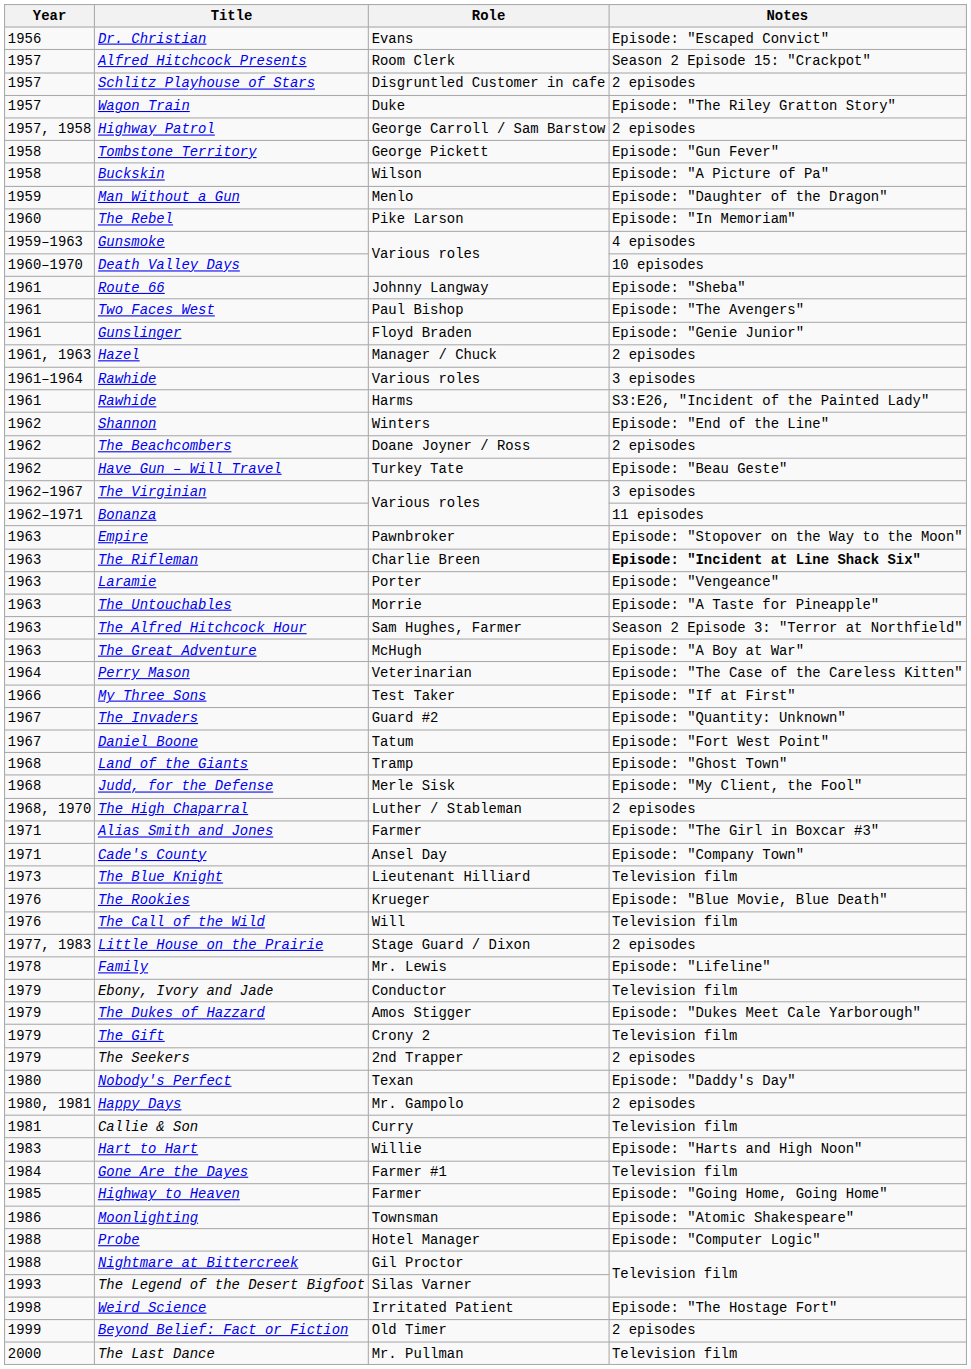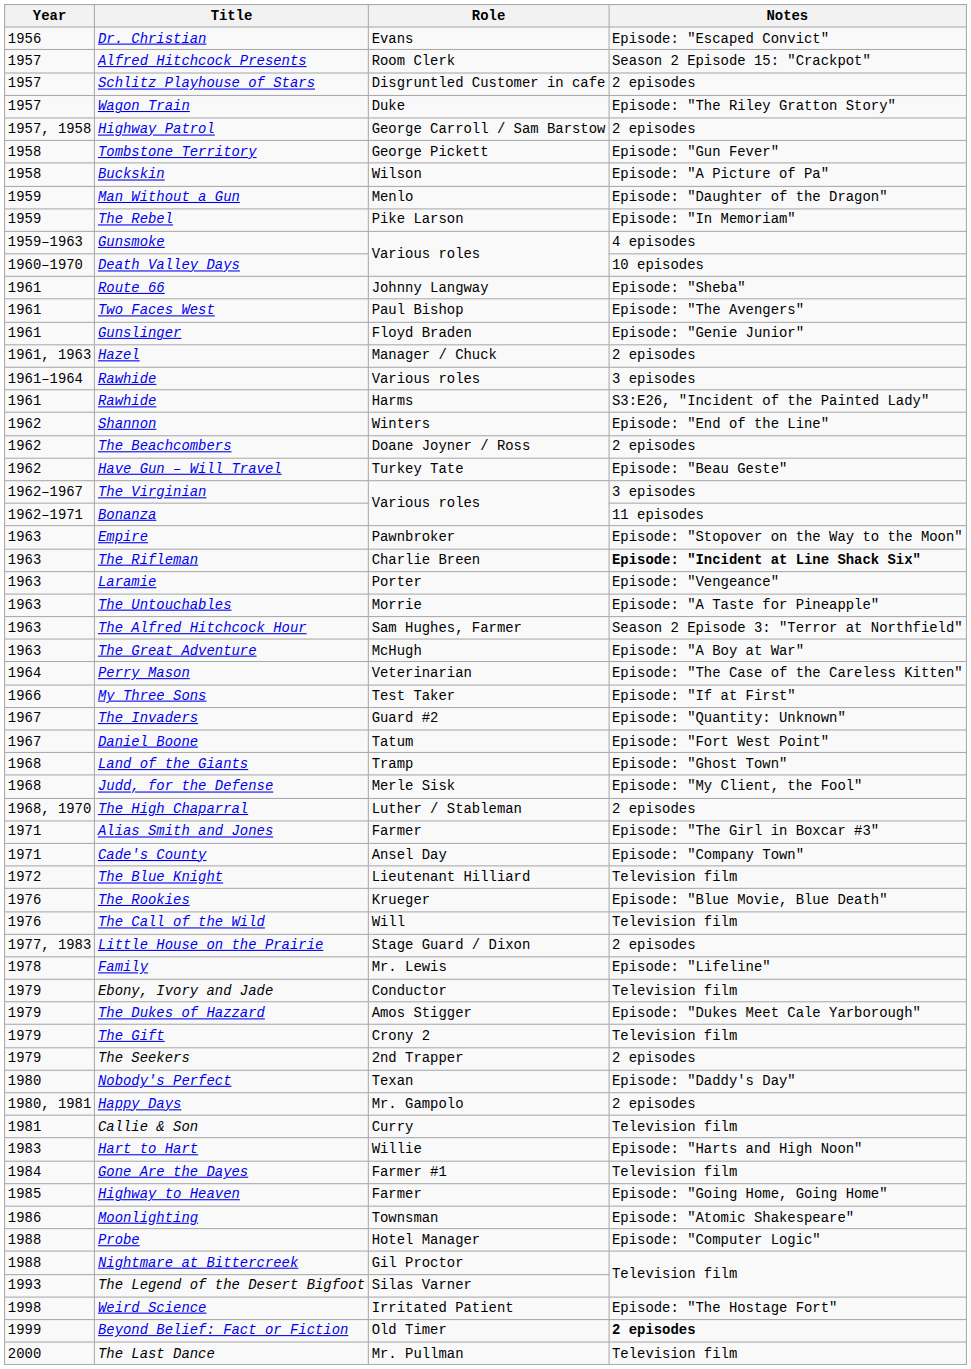 <table class="wikitable sortable">
 <tr>
 <th>Year</th>
 <th>Title</th>
 <th>Role</th>
 <th>Notes</th>
 </tr>
 <tr>
 <td>1956</td>
 <td><em><a href='#'>Dr. Christian</a></em></td>
 <td>Evans</td>
 <td>Episode: "Escaped Convict"</td>
 </tr>
 <tr>
 <td>1957</td>
 <td><em><a href='#'>Alfred Hitchcock Presents</a></em></td>
 <td>Room Clerk</td>
 <td>Season 2 Episode 15: "Crackpot"</td>
 </tr>
 <tr>
 <td>1957</td>
 <td><em><a href='#'>Schlitz Playhouse of Stars</a></em></td>
 <td>Disgruntled Customer in cafe</td>
 <td>2 episodes</td>
 </tr>
 <tr>
 <td>1957</td>
 <td><em><a href='#'>Wagon Train</a></em></td>
 <td>Duke</td>
 <td>Episode: "The Riley Gratton Story"</td>
 </tr>
 <tr>
 <td>1957, 1958</td>
 <td><a href='#'><em>Highway Patrol</em></a></td>
 <td>George Carroll / Sam Barstow</td>
 <td>2 episodes</td>
 </tr>
 <tr>
 <td>1958</td>
 <td><em><a href='#'>Tombstone Territory</a></em></td>
 <td>George Pickett</td>
 <td>Episode: "Gun Fever"</td>
 </tr>
 <tr>
 <td>1958</td>
 <td><a href='#'><em>Buckskin</em></a></td>
 <td>Wilson</td>
 <td>Episode: "A Picture of Pa"</td>
 </tr>
 <tr>
 <td>1959</td>
 <td><em><a href='#'>Man Without a Gun</a></em></td>
 <td>Menlo</td>
 <td>Episode: "Daughter of the Dragon"</td>
 </tr>
 <tr>
-<td>1960</td>
+<td>1959</td>
 <td><a href='#'><em>The Rebel</em></a></td>
 <td>Pike Larson</td>
 <td>Episode: "In Memoriam"</td>
 </tr>
 <tr>
 <td>1959–1963</td>
 <td><em><a href='#'>Gunsmoke</a></em></td>
 <td rowspan="2">Various roles</td>
 <td>4 episodes</td>
 </tr>
 <tr>
 <td>1960–1970</td>
 <td><em><a href='#'>Death Valley Days</a></em></td>
 <td>10 episodes</td>
 </tr>
 <tr>
 <td>1961</td>
 <td><a href='#'><em>Route 66</em></a></td>
 <td>Johnny Langway</td>
 <td>Episode: "Sheba"</td>
 </tr>
 <tr>
 <td>1961</td>
 <td><em><a href='#'>Two Faces West</a></em></td>
 <td>Paul Bishop</td>
 <td>Episode: "The Avengers"</td>
 </tr>
 <tr>
 <td>1961</td>
 <td><a href='#'><em>Gunslinger</em></a></td>
 <td>Floyd Braden</td>
 <td>Episode: "Genie Junior"</td>
 </tr>
 <tr>
 <td>1961, 1963</td>
 <td><a href='#'><em>Hazel</em></a></td>
 <td>Manager / Chuck</td>
 <td>2 episodes</td>
 </tr>
 <tr>
 <td>1961–1964</td>
 <td><a href='#'><em>Rawhide</em></a></td>
 <td>Various roles</td>
 <td>3 episodes</td>
 </tr>
 <tr>
 <td>1961</td>
 <td><em><a href='#'>Rawhide</a></em></td>
 <td>Harms</td>
 <td>S3:E26, "Incident of the Painted Lady"</td>
 </tr>
 <tr>
 <td>1962</td>
 <td><a href='#'><em>Shannon</em></a></td>
 <td>Winters</td>
 <td>Episode: "End of the Line"</td>
 </tr>
 <tr>
 <td>1962</td>
 <td><em><a href='#'>The Beachcombers</a></em></td>
 <td>Doane Joyner / Ross</td>
 <td>2 episodes</td>
 </tr>
 <tr>
 <td>1962</td>
 <td><em><a href='#'>Have Gun – Will Travel</a></em></td>
 <td>Turkey Tate</td>
 <td>Episode: "Beau Geste"</td>
 </tr>
 <tr>
 <td>1962–1967</td>
 <td><a href='#'><em>The Virginian</em></a></td>
 <td rowspan="2">Various roles</td>
 <td>3 episodes</td>
 </tr>
 <tr>
 <td>1962–1971</td>
 <td><em><a href='#'>Bonanza</a></em></td>
 <td>11 episodes</td>
 </tr>
 <tr>
 <td>1963</td>
 <td><a href='#'><em>Empire</em></a></td>
 <td>Pawnbroker</td>
 <td>Episode: "Stopover on the Way to the Moon"</td>
 </tr>
 <tr>
 <td>1963</td>
 <td><em><a href='#'>The Rifleman</a></em></td>
 <td>Charlie Breen</td>
 <td><strong>Episode: "Incident at Line Shack Six"</strong></td>
 </tr>
 <tr>
 <td>1963</td>
 <td><a href='#'><em>Laramie</em></a></td>
 <td>Porter</td>
 <td>Episode: "Vengeance"</td>
 </tr>
 <tr>
 <td>1963</td>
 <td><a href='#'><em>The Untouchables</em></a></td>
 <td>Morrie</td>
 <td>Episode: "A Taste for Pineapple"</td>
 </tr>
 <tr>
 <td>1963</td>
 <td><em><a href='#'>The Alfred Hitchcock Hour</a></em></td>
 <td>Sam Hughes, Farmer</td>
 <td>Season 2 Episode 3: "Terror at Northfield"</td>
 </tr>
 <tr>
 <td>1963</td>
 <td><a href='#'><em>The Great Adventure</em></a></td>
 <td>McHugh</td>
 <td>Episode: "A Boy at War"</td>
 </tr>
 <tr>
 <td>1964</td>
 <td><a href='#'><em>Perry Mason</em></a></td>
 <td>Veterinarian</td>
 <td>Episode: "The Case of the Careless Kitten"</td>
 </tr>
 <tr>
 <td>1966</td>
 <td><em><a href='#'>My Three Sons</a></em></td>
 <td>Test Taker</td>
 <td>Episode: "If at First"</td>
 </tr>
 <tr>
 <td>1967</td>
 <td><em><a href='#'>The Invaders</a></em></td>
 <td>Guard #2</td>
 <td>Episode: "Quantity: Unknown"</td>
 </tr>
 <tr>
 <td>1967</td>
 <td><a href='#'><em>Daniel Boone</em></a></td>
 <td>Tatum</td>
 <td>Episode: "Fort West Point"</td>
 </tr>
 <tr>
 <td>1968</td>
 <td><em><a href='#'>Land of the Giants</a></em></td>
 <td>Tramp</td>
 <td>Episode: "Ghost Town"</td>
 </tr>
 <tr>
 <td>1968</td>
 <td><em><a href='#'>Judd, for the Defense</a></em></td>
 <td>Merle Sisk</td>
 <td>Episode: "My Client, the Fool"</td>
 </tr>
 <tr>
 <td>1968, 1970</td>
 <td><em><a href='#'>The High Chaparral</a></em></td>
 <td>Luther / Stableman</td>
 <td>2 episodes</td>
 </tr>
 <tr>
 <td>1971</td>
 <td><em><a href='#'>Alias Smith and Jones</a></em></td>
 <td>Farmer</td>
 <td>Episode: "The Girl in Boxcar #3"</td>
 </tr>
 <tr>
 <td>1971</td>
 <td><em><a href='#'>Cade's County</a></em></td>
 <td>Ansel Day</td>
 <td>Episode: "Company Town"</td>
 </tr>
 <tr>
-<td>1973</td>
+<td>1972</td>
 <td><a href='#'><em>The Blue Knight</em></a></td>
 <td>Lieutenant Hilliard</td>
 <td>Television film</td>
 </tr>
 <tr>
 <td>1976</td>
 <td><em><a href='#'>The Rookies</a></em></td>
 <td>Krueger</td>
 <td>Episode: "Blue Movie, Blue Death"</td>
 </tr>
 <tr>
 <td>1976</td>
 <td><a href='#'><em>The Call of the Wild</em></a></td>
 <td>Will</td>
 <td>Television film</td>
 </tr>
 <tr>
 <td>1977, 1983</td>
 <td><a href='#'><em>Little House on the Prairie</em></a></td>
 <td>Stage Guard / Dixon</td>
 <td>2 episodes</td>
 </tr>
 <tr>
 <td>1978</td>
 <td><a href='#'><em>Family</em></a></td>
 <td>Mr. Lewis</td>
 <td>Episode: "Lifeline"</td>
 </tr>
 <tr>
 <td>1979</td>
 <td><em>Ebony, Ivory and Jade</em></td>
 <td>Conductor</td>
 <td>Television film</td>
 </tr>
 <tr>
 <td>1979</td>
 <td><em><a href='#'>The Dukes of Hazzard</a></em></td>
 <td>Amos Stigger</td>
 <td>Episode: "Dukes Meet Cale Yarborough"</td>
 </tr>
 <tr>
 <td>1979</td>
 <td><a href='#'><em>The Gift</em></a></td>
 <td>Crony 2</td>
 <td>Television film</td>
 </tr>
 <tr>
 <td>1979</td>
 <td><em>The Seekers</em></td>
 <td>2nd Trapper</td>
 <td>2 episodes</td>
 </tr>
 <tr>
 <td>1980</td>
 <td><a href='#'><em>Nobody's Perfect</em></a></td>
 <td>Texan</td>
 <td>Episode: "Daddy's Day"</td>
 </tr>
 <tr>
 <td>1980, 1981</td>
 <td><em><a href='#'>Happy Days</a></em></td>
 <td>Mr. Gampolo</td>
 <td>2 episodes</td>
 </tr>
 <tr>
 <td>1981</td>
 <td><em>Callie & Son</em></td>
 <td>Curry</td>
 <td>Television film</td>
 </tr>
 <tr>
 <td>1983</td>
 <td><em><a href='#'>Hart to Hart</a></em></td>
 <td>Willie</td>
 <td>Episode: "Harts and High Noon"</td>
 </tr>
 <tr>
 <td>1984</td>
 <td><em><a href='#'>Gone Are the Dayes</a></em></td>
 <td>Farmer #1</td>
 <td>Television film</td>
 </tr>
 <tr>
 <td>1985</td>
 <td><em><a href='#'>Highway to Heaven</a></em></td>
 <td>Farmer</td>
 <td>Episode: "Going Home, Going Home"</td>
 </tr>
 <tr>
 <td>1986</td>
 <td><a href='#'><em>Moonlighting</em></a></td>
 <td>Townsman</td>
 <td>Episode: "Atomic Shakespeare"</td>
 </tr>
 <tr>
 <td>1988</td>
 <td><a href='#'><em>Probe</em></a></td>
 <td>Hotel Manager</td>
 <td>Episode: "Computer Logic"</td>
 </tr>
 <tr>
 <td>1988</td>
 <td><em><a href='#'>Nightmare at Bittercreek</a></em></td>
 <td>Gil Proctor</td>
 <td rowspan="2">Television film</td>
 </tr>
 <tr>
 <td>1993</td>
 <td><em>The Legend of the Desert Bigfoot</em></td>
 <td>Silas Varner</td>
 </tr>
 <tr>
 <td>1998</td>
 <td><a href='#'><em>Weird Science</em></a></td>
 <td>Irritated Patient</td>
 <td>Episode: "The Hostage Fort"</td>
 </tr>
 <tr>
 <td>1999</td>
 <td><em><a href='#'>Beyond Belief: Fact or Fiction</a></em></td>
 <td>Old Timer</td>
-<td>2 episodes</td>
+<td><strong>2 episodes</strong></td>
 </tr>
 <tr>
 <td>2000</td>
 <td><em>The Last Dance</em></td>
 <td>Mr. Pullman</td>
 <td>Television film</td>
 </tr>
 </table>
